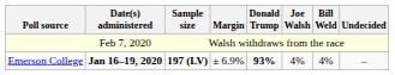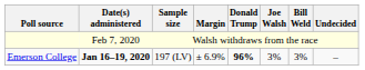 <table class="wikitable" style="font-size:90%;text-align:center;">
 <tr valign=bottom style="font-size:90%;">
 <th>Poll source</th>
 <th>Date(s)<br>administered</th>
 <th>Sample<br>size</th>
 <th>Margin<br></th>
 <th>Donald<br>Trump</th>
 <th>Joe<br>Walsh</th>
 <th>Bill<br>Weld</th>
 <th>Undecided</th>
 </tr>
 <tr style="background:lightyellow;">
 <td style="border-right-style:hidden;"></td>
 <td style="border-right-style:hidden;">Feb 7, 2020</td>
 <td colspan="20">Walsh withdraws from the race</td>
 </tr>
 <tr>
 <td><a href='#'>Emerson College</a></td>
 <td><strong>Jan 16–19, 2020</strong></td>
-<td><strong>197 (LV)</strong></td>
+<td>197 (LV)</td>
 <td>± 6.9%</td>
-<td><strong>93%</strong></td>
-<td>4%</td>
-<td>4%</td>
+<td><strong>96%</strong></td>
+<td>3%</td>
+<td>3%</td>
 <td>–</td>
 </tr>
 </table>
